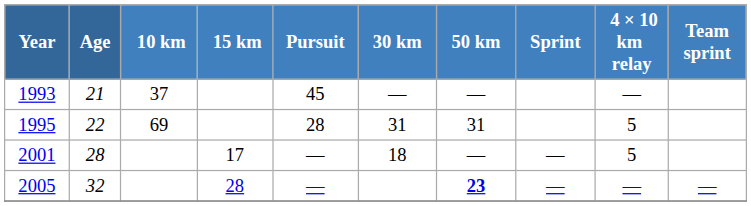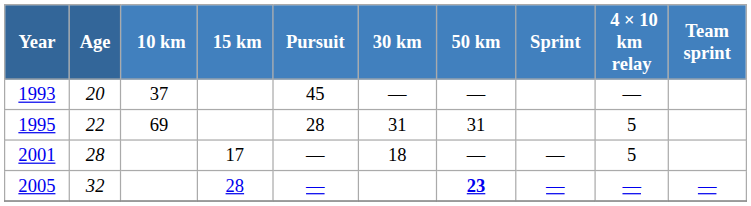 <table class="wikitable" style="font-size:95%; text-align:center; border:grey solid 1px; border-collapse:collapse; background:#ffffff;">
 <tr>
 <th style="background-color:#369; color:white; width:60px;"> Year </th>
 <th style="background-color:#369; color:white; width:40px;"> Age </th>
 <th style="background-color:#4180be; color:white; width:75px;"> 10 km</th>
 <th style="background-color:#4180be; color:white; width:75px;"> 15 km</th>
 <th style="background-color:#4180be; color:white; width:75px;"> Pursuit </th>
 <th style="background-color:#4180be; color:white; width:75px;"> 30 km </th>
 <th style="background-color:#4180be; color:white; width:75px;"> 50 km </th>
 <th style="background-color:#4180be; color:white; width:75px;"> Sprint </th>
 <th style="background-color:#4180be; color:white; width:75px;"> 4 × 10 km <br> relay </th>
 <th style="background-color:#4180be; color:white; width:75px;"> Team <br> sprint </th>
 </tr>
 <tr>
 <td><a href='#'>1993</a></td>
-<td><em>21</em></td>
+<td><em>20</em></td>
 <td>37</td>
 <td></td>
 <td>45</td>
 <td>—</td>
 <td>—</td>
 <td></td>
 <td>—</td>
 <td></td>
 </tr>
 <tr>
 <td><a href='#'>1995</a></td>
 <td><em>22</em></td>
 <td>69</td>
 <td></td>
 <td>28</td>
 <td>31</td>
 <td>31</td>
 <td></td>
 <td>5</td>
 <td></td>
 </tr>
 <tr>
 <td><a href='#'>2001</a></td>
 <td><em>28</em></td>
 <td></td>
 <td>17</td>
 <td>—</td>
 <td>18</td>
 <td>—</td>
 <td>—</td>
 <td>5</td>
 <td></td>
 </tr>
 <tr>
 <td><a href='#'>2005</a></td>
 <td><em>32</em></td>
 <td></td>
 <td><a href='#'>28</a></td>
 <td><a href='#'>—</a></td>
 <td></td>
 <td><strong><a href='#'>23</a></strong></td>
 <td><a href='#'>—</a></td>
 <td><a href='#'>—</a></td>
 <td><a href='#'>—</a></td>
 </tr>
 <tr>
 </tr>
 </table>
